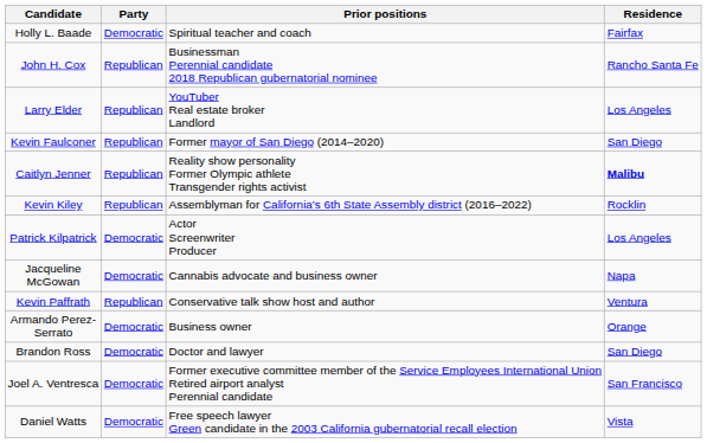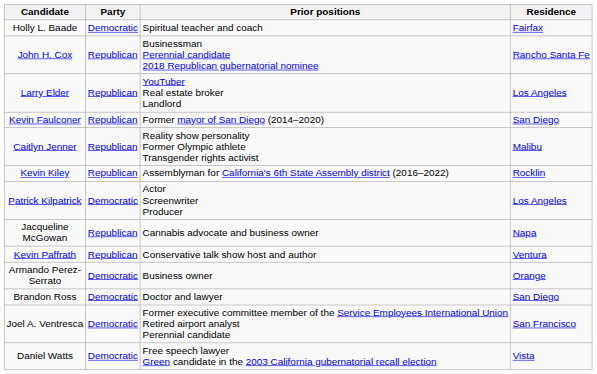 <table class="wikitable sortable">
 <tr>
 <th>Candidate</th>
 <th>Party</th>
 <th>Prior positions</th>
 <th>Residence</th>
 </tr>
 <tr>
 <td data-sort-value="Baade, Holly L." style="text-align:center">Holly L. Baade</td>
 <td><a href='#'>Democratic</a></td>
 <td>Spiritual teacher and coach</td>
 <td><a href='#'>Fairfax</a></td>
 </tr>
 <tr>
 <td data-sort-value="Cox, John H." style="text-align:center"> <a href='#'>John H. Cox</a></td>
 <td><a href='#'>Republican</a></td>
 <td>Businessman<br><a href='#'>Perennial candidate</a><br><a href='#'>2018 Republican gubernatorial nominee</a></td>
 <td><a href='#'>Rancho Santa Fe</a></td>
 </tr>
 <tr>
 <td data-sort-value="Elder, Larry" style="text-align:center"> <a href='#'>Larry Elder</a></td>
 <td><a href='#'>Republican</a></td>
 <td><a href='#'>YouTuber</a><br>Real estate broker<br>Landlord</td>
 <td><a href='#'>Los Angeles</a></td>
 </tr>
 <tr>
 <td data-sort-value="Faulconer, Kevin" style="text-align:center"> <a href='#'>Kevin Faulconer</a></td>
 <td><a href='#'>Republican</a></td>
 <td>Former <a href='#'>mayor of San Diego</a> (2014–2020)</td>
 <td><a href='#'>San Diego</a></td>
 </tr>
 <tr>
 <td data-sort-value="Jenner, Caitlyn" style="text-align:center"> <a href='#'>Caitlyn Jenner</a></td>
 <td><a href='#'>Republican</a></td>
 <td>Reality show personality<br>Former Olympic athlete<br>Transgender rights activist</td>
-<td><strong><a href='#'>Malibu</a></strong></td>
+<td><a href='#'>Malibu</a></td>
 </tr>
 <tr>
 <td data-sort-value="Kiley, Kevin" style="text-align:center"> <a href='#'>Kevin Kiley</a></td>
 <td><a href='#'>Republican</a></td>
 <td>Assemblyman for <a href='#'>California's 6th State Assembly district</a> (2016–2022)</td>
 <td><a href='#'>Rocklin</a></td>
 </tr>
 <tr>
 <td data-sort-value="Kilpatrick, Patrick" style="text-align:center"> <a href='#'>Patrick Kilpatrick</a></td>
 <td><a href='#'>Democratic</a></td>
 <td>Actor<br>Screenwriter<br>Producer</td>
 <td><a href='#'>Los Angeles</a></td>
 </tr>
 <tr>
 <td data-sort-value="McGowan, Jacqueline" style="text-align:center">Jacqueline<br>McGowan</td>
-<td><a href='#'>Democratic</a></td>
+<td><a href='#'>Republican</a></td>
 <td>Cannabis advocate and business owner</td>
 <td><a href='#'>Napa</a></td>
 </tr>
 <tr>
 <td data-sort-value="Paffrath, Kevin" style="text-align:center"> <a href='#'>Kevin Paffrath</a></td>
 <td><a href='#'>Republican</a></td>
 <td>Conservative talk show host and author</td>
 <td><a href='#'>Ventura</a></td>
 </tr>
 <tr>
 <td data-sort-value="Perez-Serrato, Armando" style="text-align:center">Armando Perez-<br>Serrato</td>
 <td><a href='#'>Democratic</a></td>
 <td>Business owner</td>
 <td><a href='#'>Orange</a></td>
 </tr>
 <tr>
 <td data-sort-value="Ross, Brandon M." style="text-align:center">Brandon Ross</td>
 <td><a href='#'>Democratic</a></td>
 <td>Doctor and lawyer</td>
 <td><a href='#'>San Diego</a></td>
 </tr>
 <tr>
 <td data-sort-value="Ventresca, Joel A." style="text-align:center"> Joel A. Ventresca</td>
 <td><a href='#'>Democratic</a></td>
 <td>Former executive committee member of the <a href='#'>Service Employees International Union</a><br>Retired airport analyst<br>Perennial candidate</td>
 <td><a href='#'>San Francisco</a></td>
 </tr>
 <tr>
 <td data-sort-value="Watts, Daniel" style="text-align:center">Daniel Watts</td>
 <td><a href='#'>Democratic</a></td>
 <td>Free speech lawyer<br><a href='#'>Green</a> candidate in the <a href='#'>2003 California gubernatorial recall election</a></td>
 <td><a href='#'>Vista</a></td>
 </tr>
 </table>
